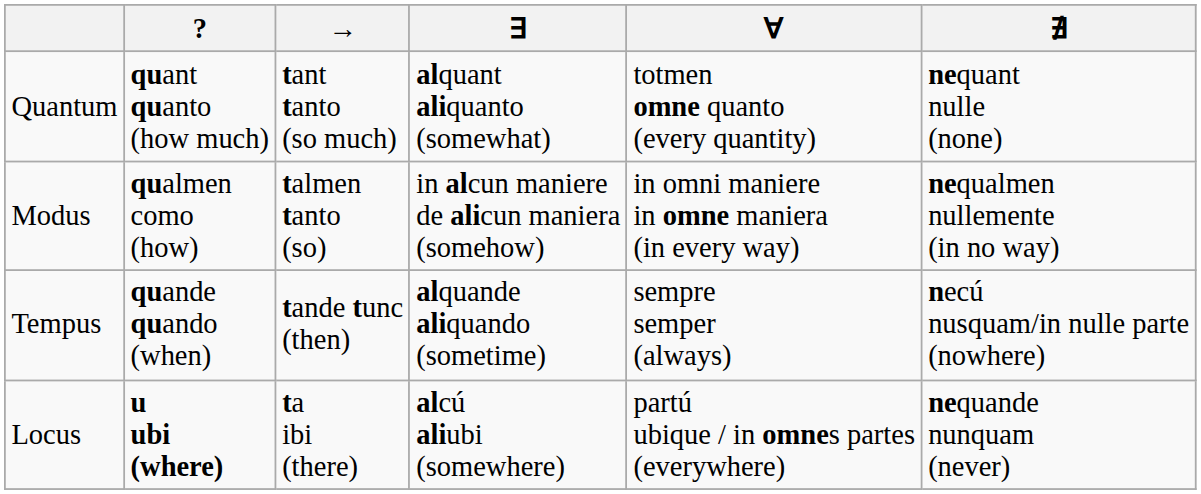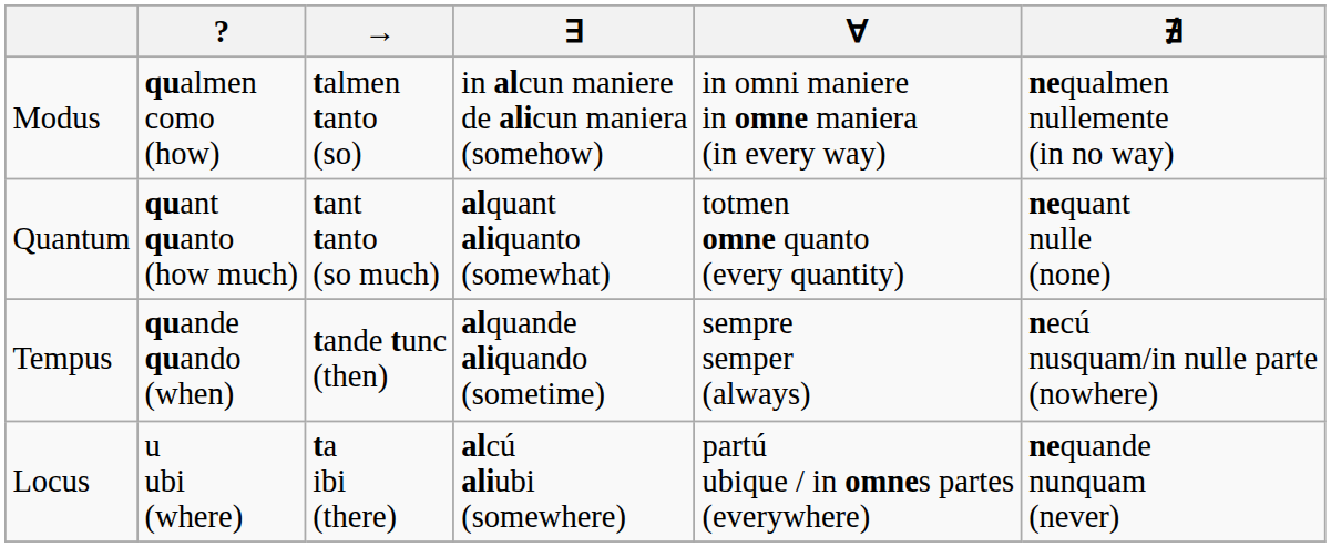 <table class="wikitable">
 <tr>
 <th></th>
 <th>?</th>
 <th>→</th>
 <th>∃</th>
 <th>∀</th>
 <th>∄</th>
 </tr>
 <tr>
+<td>Modus</td>
+<td><strong>qu</strong>almen<br>como<br>(how)</td>
+<td><strong>t</strong>almen<br><strong>t</strong>anto<br>(so)</td>
+<td>in <strong>al</strong>cun maniere<br>de <strong>ali</strong>cun maniera<br>(somehow)</td>
+<td>in omni maniere<br>in <strong>omne</strong> maniera<br>(in every way)</td>
+<td><strong>ne</strong>qualmen<br>nullemente<br>(in no way)</td>
+</tr>
+<tr>
 <td>Quantum</td>
 <td><strong>qu</strong>ant<br><strong>qu</strong>anto<br>(how much)</td>
 <td><strong>t</strong>ant<br><strong>t</strong>anto<br>(so much)</td>
 <td><strong>al</strong>quant<br><strong>ali</strong>quanto<br>(somewhat)</td>
 <td>totmen<br><strong>omne</strong> quanto<br>(every quantity)</td>
 <td><strong>ne</strong>quant<br>nulle<br>(none)</td>
-</tr>
-<tr>
-<td>Modus</td>
-<td><strong>qu</strong>almen<br>como<br>(how)</td>
-<td><strong>t</strong>almen<br><strong>t</strong>anto<br>(so)</td>
-<td>in <strong>al</strong>cun maniere<br>de <strong>ali</strong>cun maniera<br>(somehow)</td>
-<td>in omni maniere<br>in <strong>omne</strong> maniera<br>(in every way)</td>
-<td><strong>ne</strong>qualmen<br>nullemente<br>(in no way)</td>
 </tr>
 <tr>
 <td>Tempus</td>
 <td><strong>qu</strong>ande<br><strong>qu</strong>ando<br>(when)</td>
 <td><strong>t</strong>ande <strong>t</strong>unc<br>(then)</td>
 <td><strong>al</strong>quande<br><strong>ali</strong>quando<br>(sometime)</td>
 <td>sempre<br>semper<br>(always)</td>
 <td><strong>n</strong>ecú<br>nusquam/in nulle parte<br>(nowhere)</td>
 </tr>
 <tr>
 <td>Locus</td>
-<td><strong>u<br>ubi<br>(where)</strong></td>
+<td>u<br>ubi<br>(where)</td>
 <td><strong>t</strong>a<br>ibi<br>(there)</td>
 <td><strong>al</strong>cú<br><strong>ali</strong>ubi<br>(somewhere)</td>
 <td>partú<br>ubique / in <strong>omne</strong>s partes<br>(everywhere)</td>
 <td><strong>ne</strong>quande<br>nunquam<br>(never)</td>
 </tr>
 </table>
